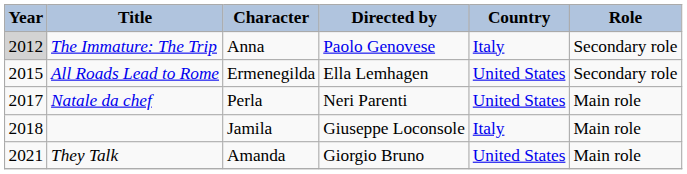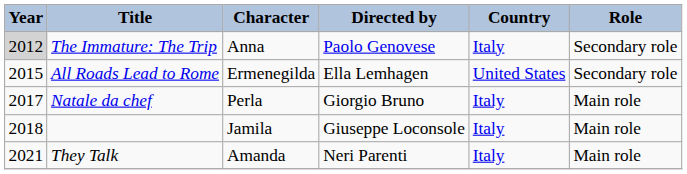 <table class="wikitable">
 <tr>
 <th style="background: #B0C4DE;">Year</th>
 <th style="background: #B0C4DE;">Title</th>
 <th style="background: #B0C4DE;">Character</th>
 <th style="background: #B0C4DE;">Directed by</th>
 <th style="background: #B0C4DE;">Country</th>
 <th style="background: #B0C4DE;">Role</th>
 </tr>
 <tr>
 <td style="background: lightgrey;">2012</td>
 <td><em><a href='#'>The Immature: The Trip</a></em></td>
 <td>Anna</td>
 <td><a href='#'>Paolo Genovese</a></td>
 <td><a href='#'>Italy</a></td>
 <td>Secondary role</td>
 </tr>
 <tr>
 <td>2015</td>
 <td><em><a href='#'>All Roads Lead to Rome</a></em></td>
 <td>Ermenegilda</td>
 <td>Ella Lemhagen</td>
 <td><a href='#'>United States</a></td>
 <td>Secondary role</td>
 </tr>
 <tr>
 <td>2017</td>
 <td><em><a href='#'>Natale da chef</a></em></td>
 <td>Perla</td>
-<td>Neri Parenti</td>
-<td><a href='#'>United States</a></td>
+<td>Giorgio Bruno</td>
+<td><a href='#'>Italy</a></td>
 <td>Main role</td>
 </tr>
 <tr>
 <td>2018</td>
 <td></td>
 <td>Jamila</td>
 <td>Giuseppe Loconsole</td>
 <td><a href='#'>Italy</a></td>
 <td>Main role</td>
 </tr>
 <tr>
 <td>2021</td>
 <td><em>They Talk</em></td>
 <td>Amanda</td>
-<td>Giorgio Bruno</td>
-<td><a href='#'>United States</a></td>
+<td>Neri Parenti</td>
+<td><a href='#'>Italy</a></td>
 <td>Main role</td>
 </tr>
 <tr>
 </tr>
 </table>
